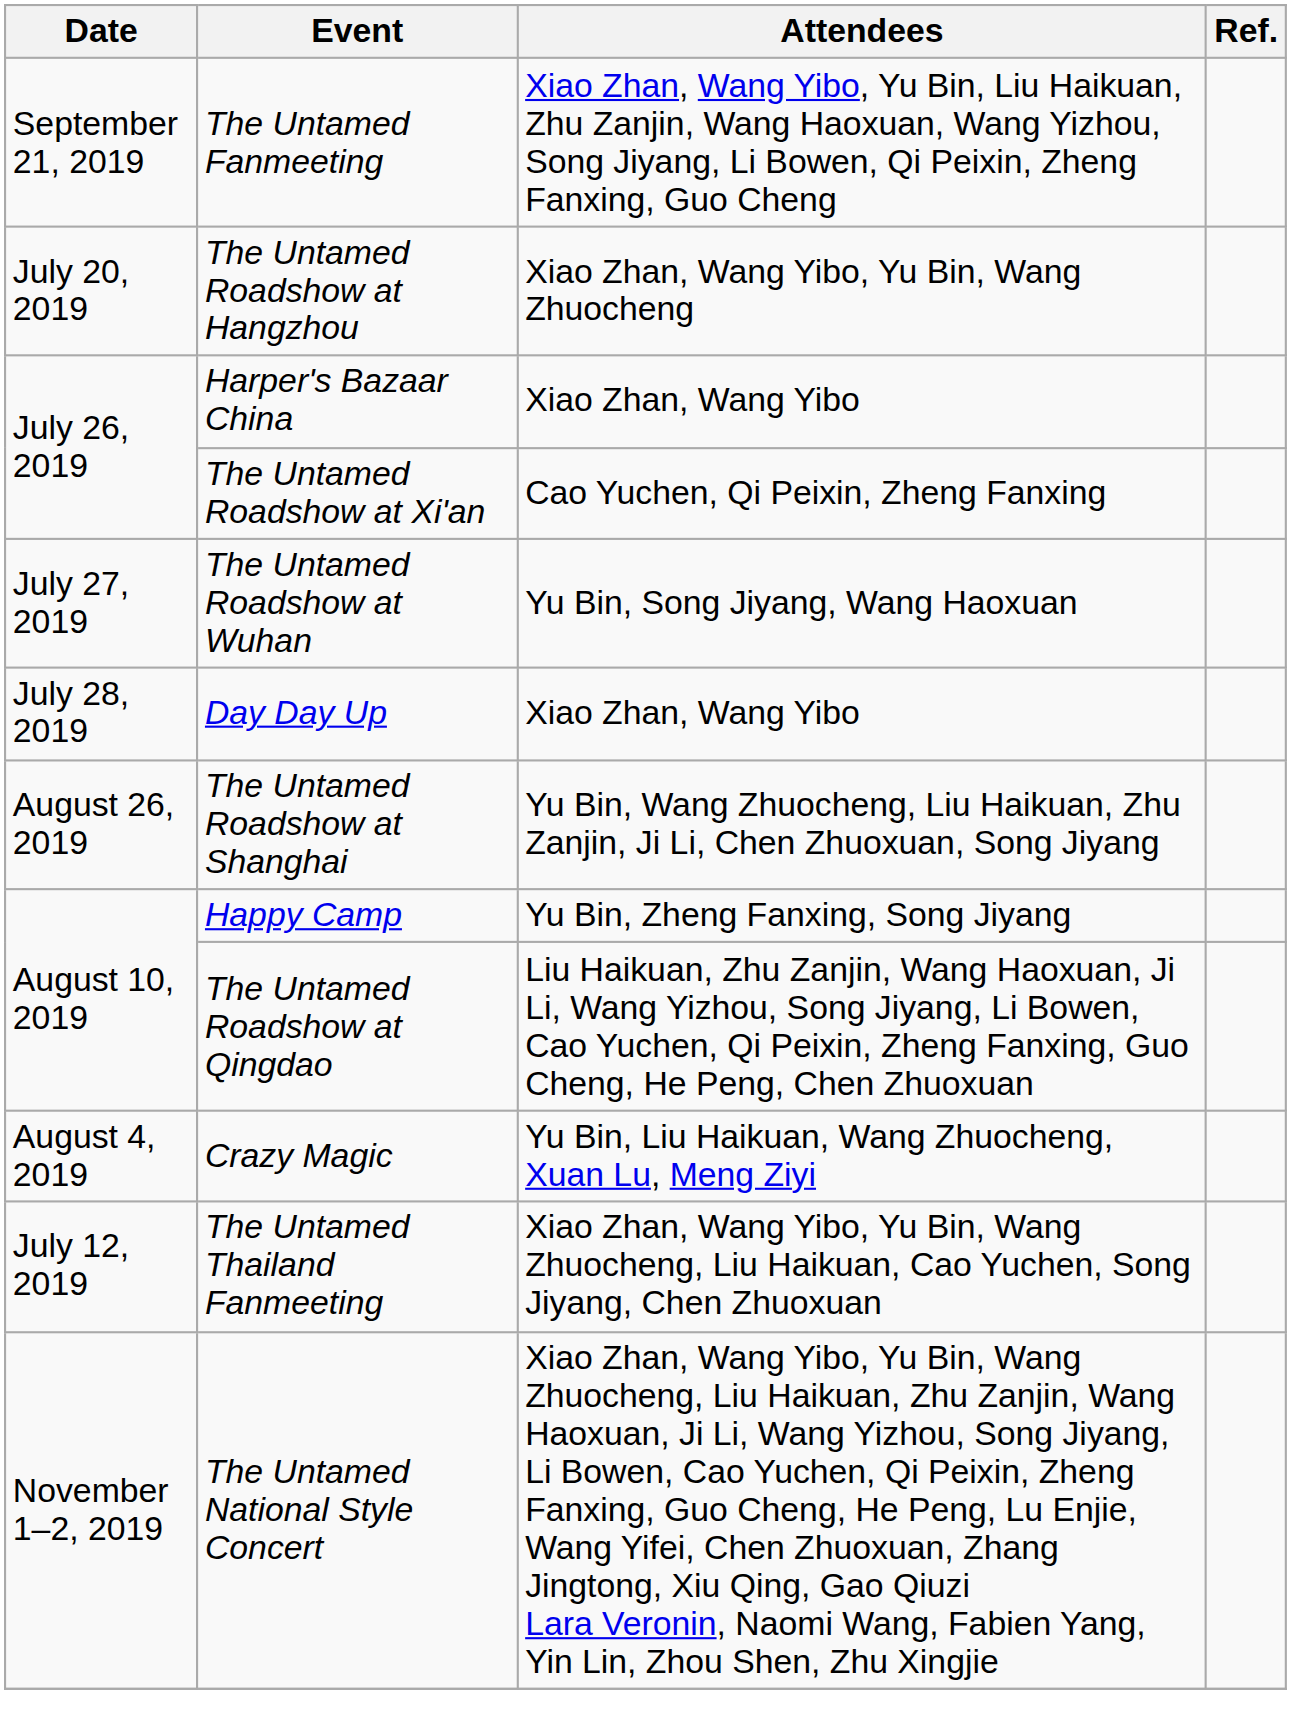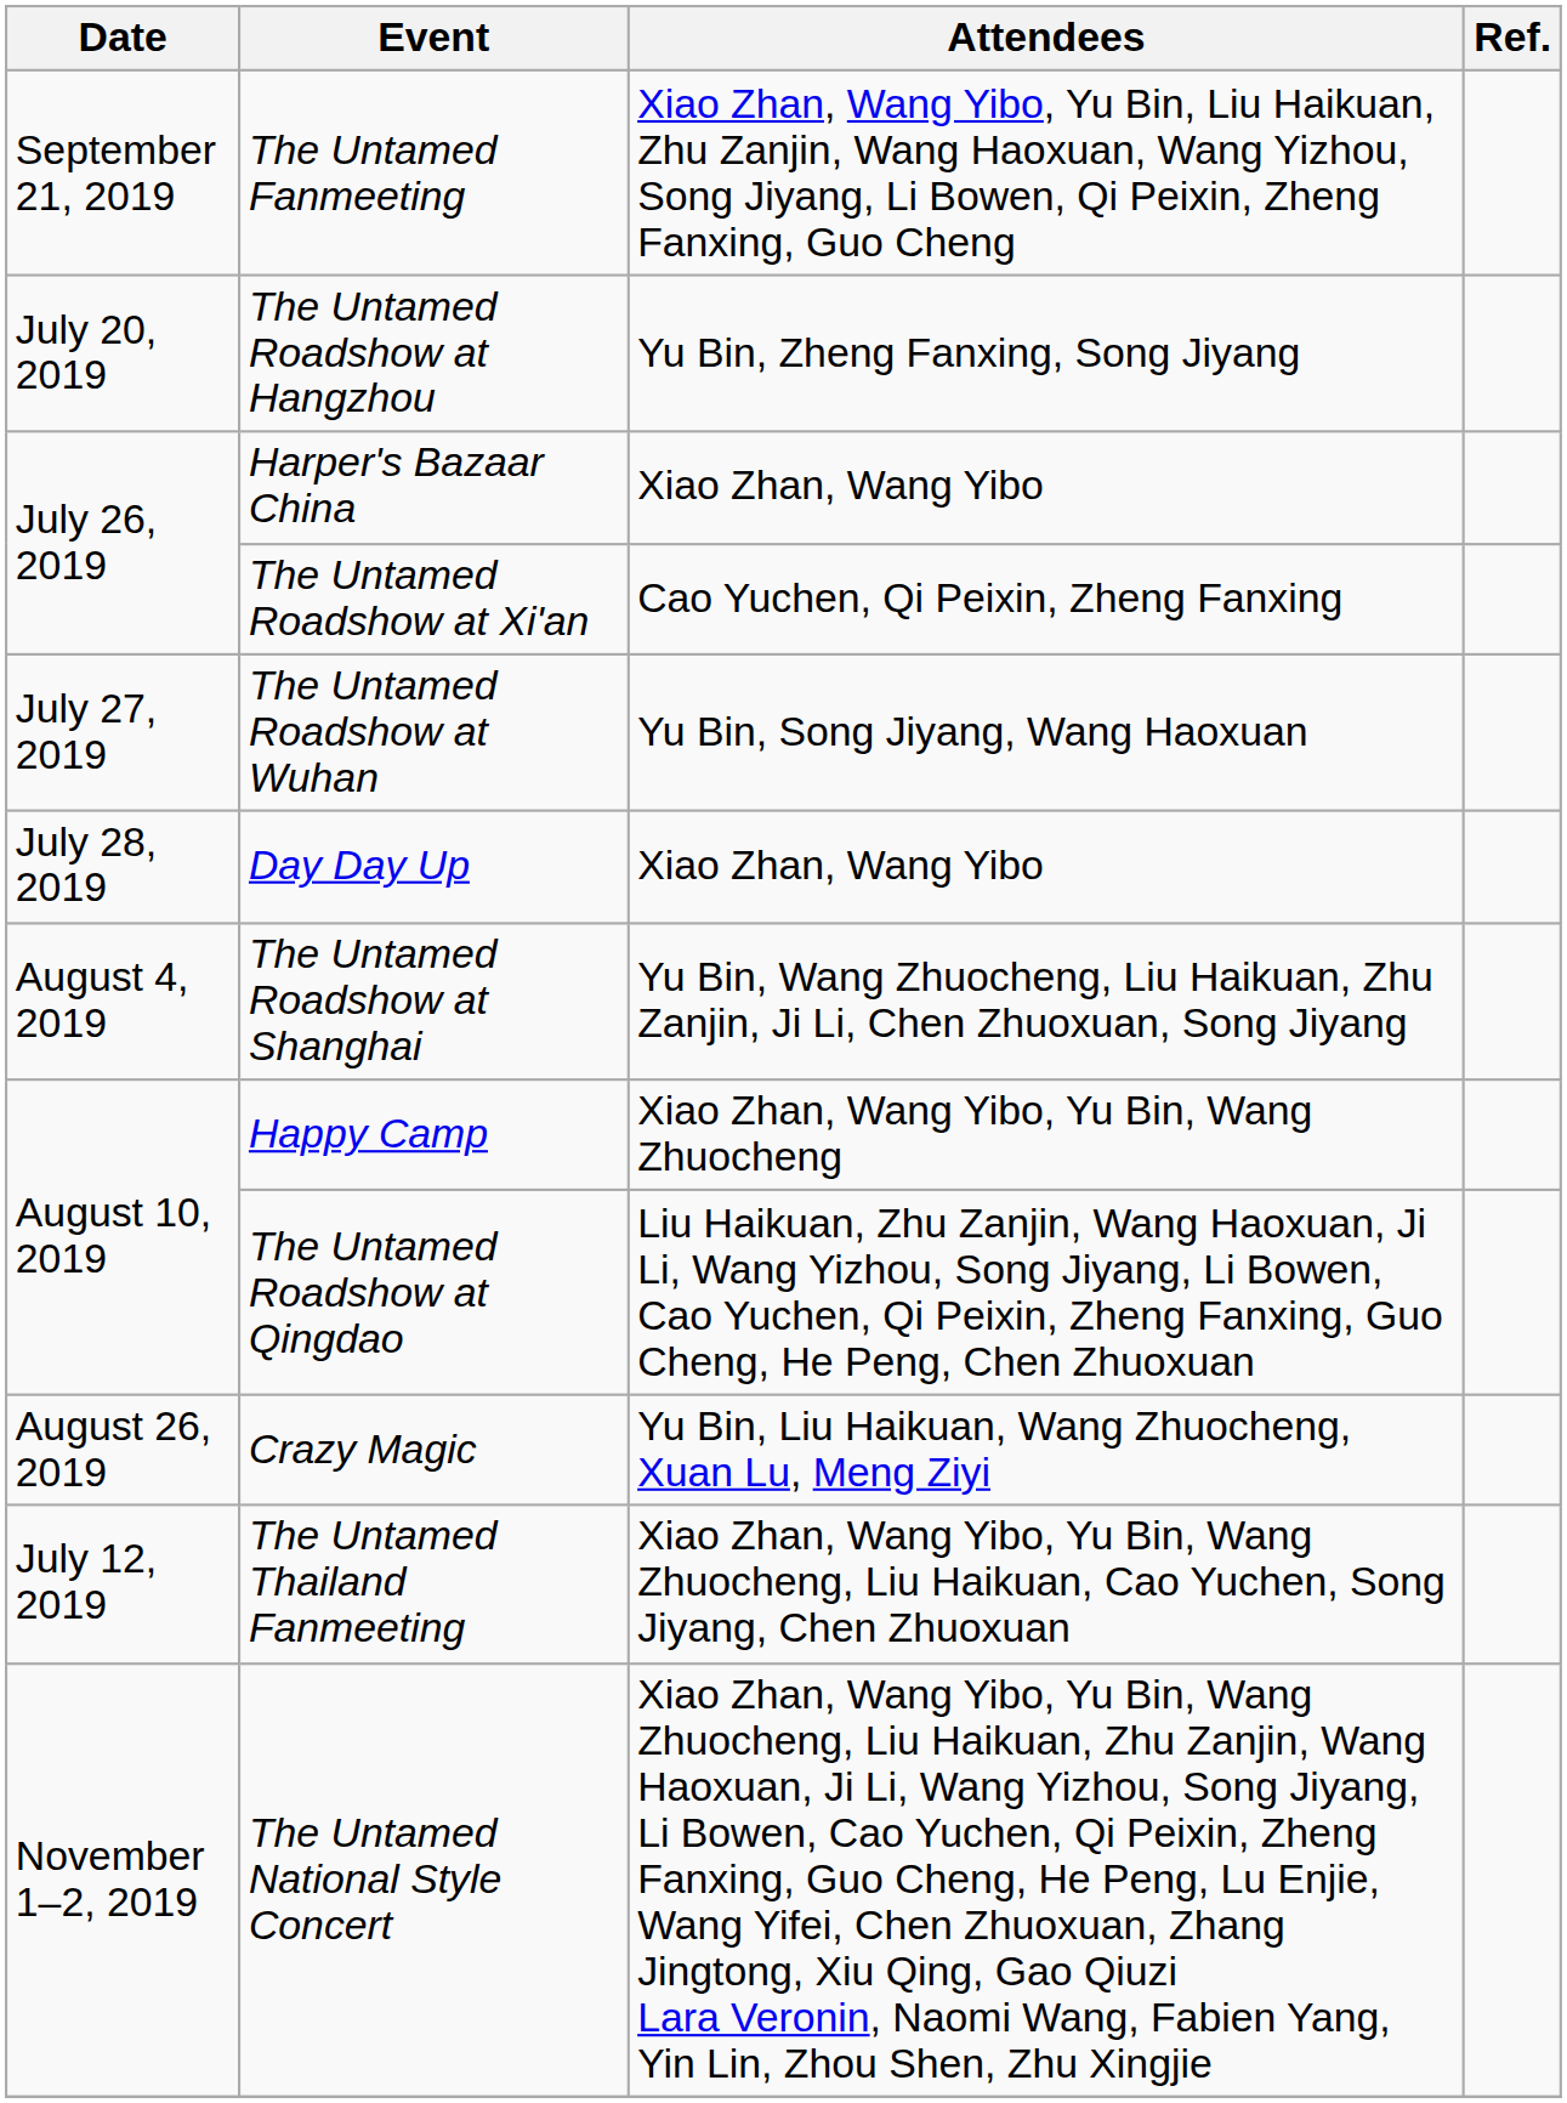 <table class="wikitable">
 <tr>
 <th style="width:15%">Date</th>
 <th style="width:25%">Event</th>
 <th>Attendees</th>
 <th>Ref.</th>
 </tr>
 <tr>
 <td>September 21, 2019</td>
 <td><em>The Untamed Fanmeeting</em></td>
 <td><a href='#'>Xiao Zhan</a>, <a href='#'>Wang Yibo</a>, Yu Bin, Liu Haikuan, Zhu Zanjin, Wang Haoxuan, Wang Yizhou, Song Jiyang, Li Bowen, Qi Peixin, Zheng Fanxing, Guo Cheng</td>
 <td></td>
 </tr>
 <tr>
 <td>July 20, 2019</td>
 <td><em>The Untamed Roadshow at Hangzhou</em></td>
-<td>Xiao Zhan, Wang Yibo, Yu Bin, Wang Zhuocheng</td>
+<td>Yu Bin, Zheng Fanxing, Song Jiyang</td>
 <td></td>
 </tr>
 <tr>
 <td rowspan=2>July 26, 2019</td>
 <td><em>Harper's Bazaar China</em></td>
 <td>Xiao Zhan, Wang Yibo</td>
 <td></td>
 </tr>
 <tr>
 <td><em>The Untamed Roadshow at Xi'an</em></td>
 <td>Cao Yuchen, Qi Peixin, Zheng Fanxing</td>
 <td></td>
 </tr>
 <tr>
 <td>July 27, 2019</td>
 <td><em>The Untamed Roadshow at Wuhan</em></td>
 <td>Yu Bin, Song Jiyang, Wang Haoxuan</td>
 <td></td>
 </tr>
 <tr>
 <td>July 28, 2019</td>
 <td><em><a href='#'>Day Day Up</a></em></td>
 <td>Xiao Zhan, Wang Yibo</td>
 <td></td>
 </tr>
 <tr>
-<td>August 26, 2019</td>
+<td>August 4, 2019</td>
 <td><em>The Untamed Roadshow at Shanghai</em></td>
 <td>Yu Bin, Wang Zhuocheng, Liu Haikuan, Zhu Zanjin, Ji Li, Chen Zhuoxuan, Song Jiyang</td>
 <td></td>
 </tr>
 <tr>
 <td rowspan=2>August 10, 2019</td>
 <td><em><a href='#'>Happy Camp</a></em></td>
-<td>Yu Bin, Zheng Fanxing, Song Jiyang</td>
+<td>Xiao Zhan, Wang Yibo, Yu Bin, Wang Zhuocheng</td>
 <td></td>
 </tr>
 <tr>
 <td><em>The Untamed Roadshow at Qingdao</em></td>
 <td>Liu Haikuan, Zhu Zanjin, Wang Haoxuan, Ji Li, Wang Yizhou, Song Jiyang, Li Bowen, Cao Yuchen, Qi Peixin, Zheng Fanxing, Guo Cheng, He Peng, Chen Zhuoxuan</td>
 <td></td>
 </tr>
 <tr>
-<td>August 4, 2019</td>
+<td>August 26, 2019</td>
 <td><em>Crazy Magic </em></td>
 <td>Yu Bin, Liu Haikuan, Wang Zhuocheng, <a href='#'>Xuan Lu</a>, <a href='#'>Meng Ziyi</a></td>
 <td></td>
 </tr>
 <tr>
 <td>July 12, 2019</td>
 <td><em>The Untamed Thailand Fanmeeting</em></td>
 <td>Xiao Zhan, Wang Yibo, Yu Bin, Wang Zhuocheng, Liu Haikuan, Cao Yuchen, Song Jiyang, Chen Zhuoxuan</td>
 <td></td>
 </tr>
 <tr>
 <td>November 1–2, 2019</td>
 <td><em>The Untamed National Style Concert</em></td>
 <td>Xiao Zhan, Wang Yibo, Yu Bin, Wang Zhuocheng, Liu Haikuan, Zhu Zanjin, Wang Haoxuan, Ji Li, Wang Yizhou, Song Jiyang, Li Bowen, Cao Yuchen, Qi Peixin, Zheng Fanxing, Guo Cheng, He Peng, Lu Enjie, Wang Yifei, Chen Zhuoxuan, Zhang Jingtong, Xiu Qing, Gao Qiuzi <br> <a href='#'>Lara Veronin</a>, Naomi Wang, Fabien Yang, Yin Lin, Zhou Shen, Zhu Xingjie</td>
 <td></td>
 </tr>
 <tr>
 </tr>
 </table>
